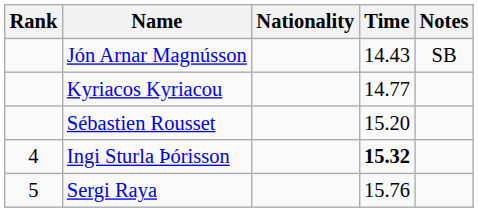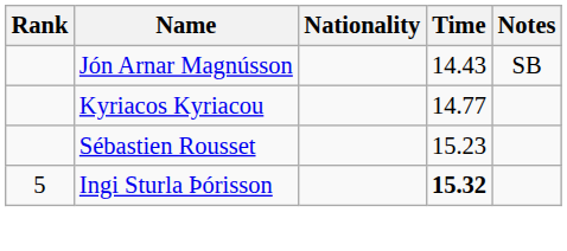 <table class="wikitable sortable" style="text-align:center; font-size:95%">
 <tr>
 <th>Rank</th>
 <th>Name</th>
 <th>Nationality</th>
 <th>Time</th>
 <th>Notes</th>
 </tr>
 <tr>
 <td></td>
 <td align=left><a href='#'>Jón Arnar Magnússon</a></td>
 <td align=left></td>
 <td>14.43</td>
 <td>SB</td>
 </tr>
 <tr>
 <td></td>
 <td align=left><a href='#'>Kyriacos Kyriacou</a></td>
 <td align=left></td>
 <td>14.77</td>
 <td></td>
 </tr>
 <tr>
 <td></td>
 <td align=left><a href='#'>Sébastien Rousset</a></td>
 <td align=left></td>
-<td>15.20</td>
+<td>15.23</td>
 <td></td>
 </tr>
 <tr>
-<td>4</td>
+<td>5</td>
 <td align=left><a href='#'>Ingi Sturla Þórisson</a></td>
 <td align=left></td>
 <td><strong>15.32</strong></td>
 <td></td>
 </tr>
-<tr>
-<td>5</td>
-<td align=left><a href='#'>Sergi Raya</a></td>
-<td align=left></td>
-<td>15.76</td>
-<td></td>
-</tr>
 </table>
